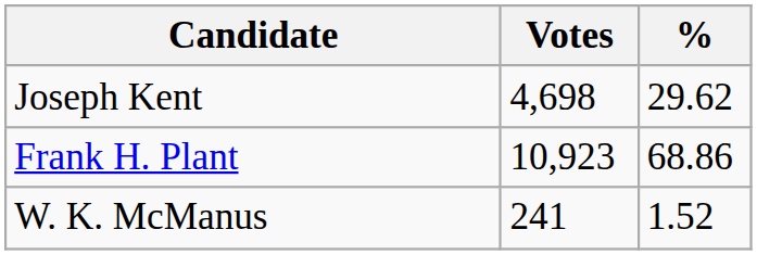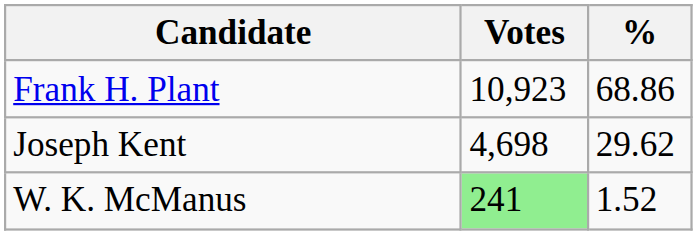 <table class="wikitable">
 <tr>
 <th style="width: 200px">Candidate</th>
 <th style="width: 50px">Votes</th>
 <th style="width: 40px">%</th>
 </tr>
 <tr>
+<td><a href='#'>Frank H. Plant</a></td>
+<td>10,923</td>
+<td>68.86</td>
+</tr>
+<tr>
 <td>Joseph Kent</td>
 <td>4,698</td>
 <td>29.62</td>
 </tr>
 <tr>
-<td><a href='#'>Frank H. Plant</a></td>
-<td>10,923</td>
-<td>68.86</td>
-</tr>
-<tr>
 <td>W. K. McManus</td>
-<td>241</td>
+<td style="background: lightgreen;">241</td>
 <td>1.52</td>
 </tr>
 </table>
